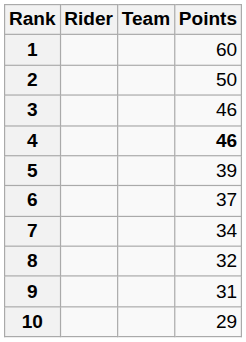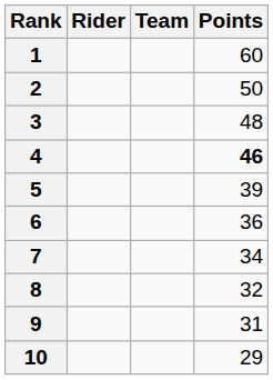 <table class="wikitable">
 <tr>
 <th scope="col">Rank</th>
 <th scope="col">Rider</th>
 <th scope="col">Team</th>
 <th scope="col">Points</th>
 </tr>
 <tr>
 <th scope="row">1</th>
 <td> </td>
 <td></td>
 <td style="text-align:right;">60</td>
 </tr>
 <tr>
 <th scope="row">2</th>
 <td></td>
 <td></td>
 <td style="text-align:right;">50</td>
 </tr>
 <tr>
 <th scope="row">3</th>
 <td> </td>
 <td></td>
-<td style="text-align:right;">46</td>
+<td style="text-align:right;">48</td>
 </tr>
 <tr>
 <th scope="row">4</th>
 <td> </td>
 <td></td>
 <td style="text-align:right;"><strong>46</strong></td>
 </tr>
 <tr>
 <th scope="row">5</th>
 <td></td>
 <td></td>
 <td style="text-align:right;">39</td>
 </tr>
 <tr>
 <th scope="row">6</th>
 <td></td>
 <td></td>
-<td style="text-align:right;">37</td>
+<td style="text-align:right;">36</td>
 </tr>
 <tr>
 <th scope="row">7</th>
 <td></td>
 <td></td>
 <td style="text-align:right;">34</td>
 </tr>
 <tr>
 <th scope="row">8</th>
 <td></td>
 <td></td>
 <td style="text-align:right;">32</td>
 </tr>
 <tr>
 <th scope="row">9</th>
 <td></td>
 <td></td>
 <td style="text-align:right;">31</td>
 </tr>
 <tr>
 <th scope="row">10</th>
 <td></td>
 <td></td>
 <td style="text-align:right;">29</td>
 </tr>
 </table>
